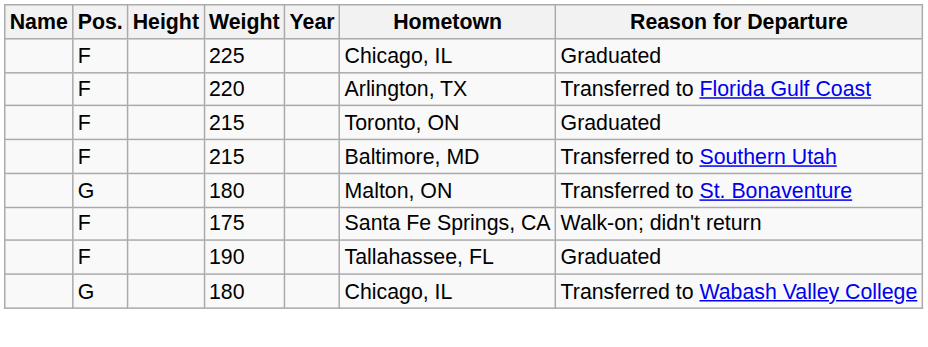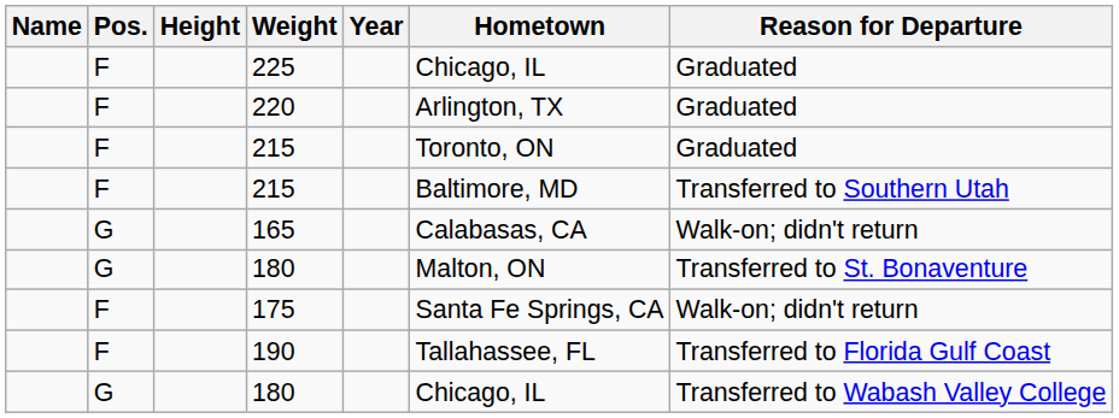 <table class="wikitable sortable" style="font-size:90%;" border="1">
 <tr>
 <th>Name</th>
 <th>Pos.</th>
 <th>Height</th>
 <th>Weight</th>
 <th>Year</th>
 <th>Hometown</th>
 <th ! class="unsortable">Reason for Departure</th>
 </tr>
 <tr>
 <td></td>
 <td>F</td>
 <td></td>
 <td>225</td>
 <td></td>
 <td>Chicago, IL</td>
 <td>Graduated</td>
 </tr>
 <tr>
 <td></td>
 <td>F</td>
 <td></td>
 <td>220</td>
 <td></td>
 <td>Arlington, TX</td>
-<td>Transferred to <a href='#'>Florida Gulf Coast</a></td>
+<td>Graduated</td>
 </tr>
 <tr>
 <td></td>
 <td>F</td>
 <td></td>
 <td>215</td>
 <td></td>
 <td>Toronto, ON</td>
 <td>Graduated</td>
 </tr>
 <tr>
 <td></td>
 <td>F</td>
 <td></td>
 <td>215</td>
 <td></td>
 <td>Baltimore, MD</td>
 <td>Transferred to <a href='#'>Southern Utah</a></td>
+</tr>
+<tr>
+<td></td>
+<td>G</td>
+<td></td>
+<td>165</td>
+<td></td>
+<td>Calabasas, CA</td>
+<td>Walk-on; didn't return</td>
 </tr>
 <tr>
 <td></td>
 <td>G</td>
 <td></td>
 <td>180</td>
 <td></td>
 <td>Malton, ON</td>
 <td>Transferred to <a href='#'>St. Bonaventure</a></td>
 </tr>
 <tr>
 <td></td>
 <td>F</td>
 <td></td>
 <td>175</td>
 <td></td>
 <td>Santa Fe Springs, CA</td>
 <td>Walk-on; didn't return</td>
 </tr>
 <tr>
 <td></td>
 <td>F</td>
 <td></td>
 <td>190</td>
 <td></td>
 <td>Tallahassee, FL</td>
-<td>Graduated</td>
+<td>Transferred to <a href='#'>Florida Gulf Coast</a></td>
 </tr>
 <tr>
 <td></td>
 <td>G</td>
 <td></td>
 <td>180</td>
 <td></td>
 <td>Chicago, IL</td>
 <td>Transferred to <a href='#'>Wabash Valley College</a></td>
 </tr>
 </table>
